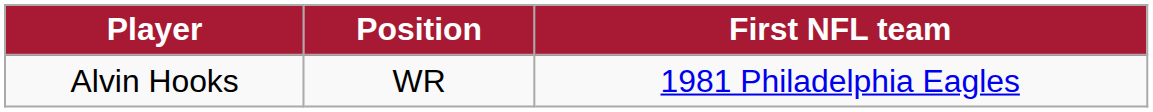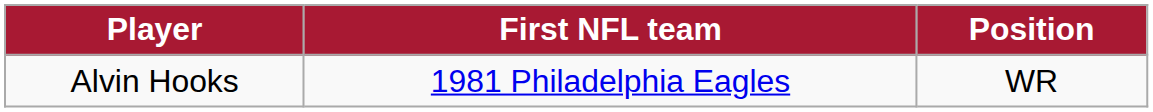 <table class="wikitable" width="65%">
 <tr align="center" style="background:#A81933;color:#FFFFFF;">
 <td><strong>Player</strong></td>
+<td><strong>First NFL team</strong></td>
 <td><strong>Position</strong></td>
-<td><strong>First NFL team</strong></td>
 </tr>
 <tr align="center" bgcolor="">
 <td>Alvin Hooks</td>
+<td><a href='#'>1981 Philadelphia Eagles</a></td>
 <td>WR</td>
-<td><a href='#'>1981 Philadelphia Eagles</a></td>
 </tr>
 </table>
